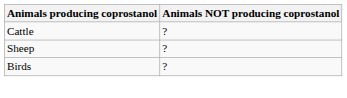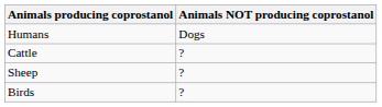 <table class="wikitable">
 <tr>
 <th>Animals producing coprostanol</th>
 <th>Animals NOT producing coprostanol</th>
+</tr>
+<tr>
+<td>Humans</td>
+<td>Dogs</td>
 </tr>
 <tr>
 <td>Cattle</td>
 <td>?</td>
 </tr>
 <tr>
 <td>Sheep</td>
 <td>?</td>
 </tr>
 <tr>
 <td>Birds</td>
 <td>?</td>
 </tr>
 </table>
